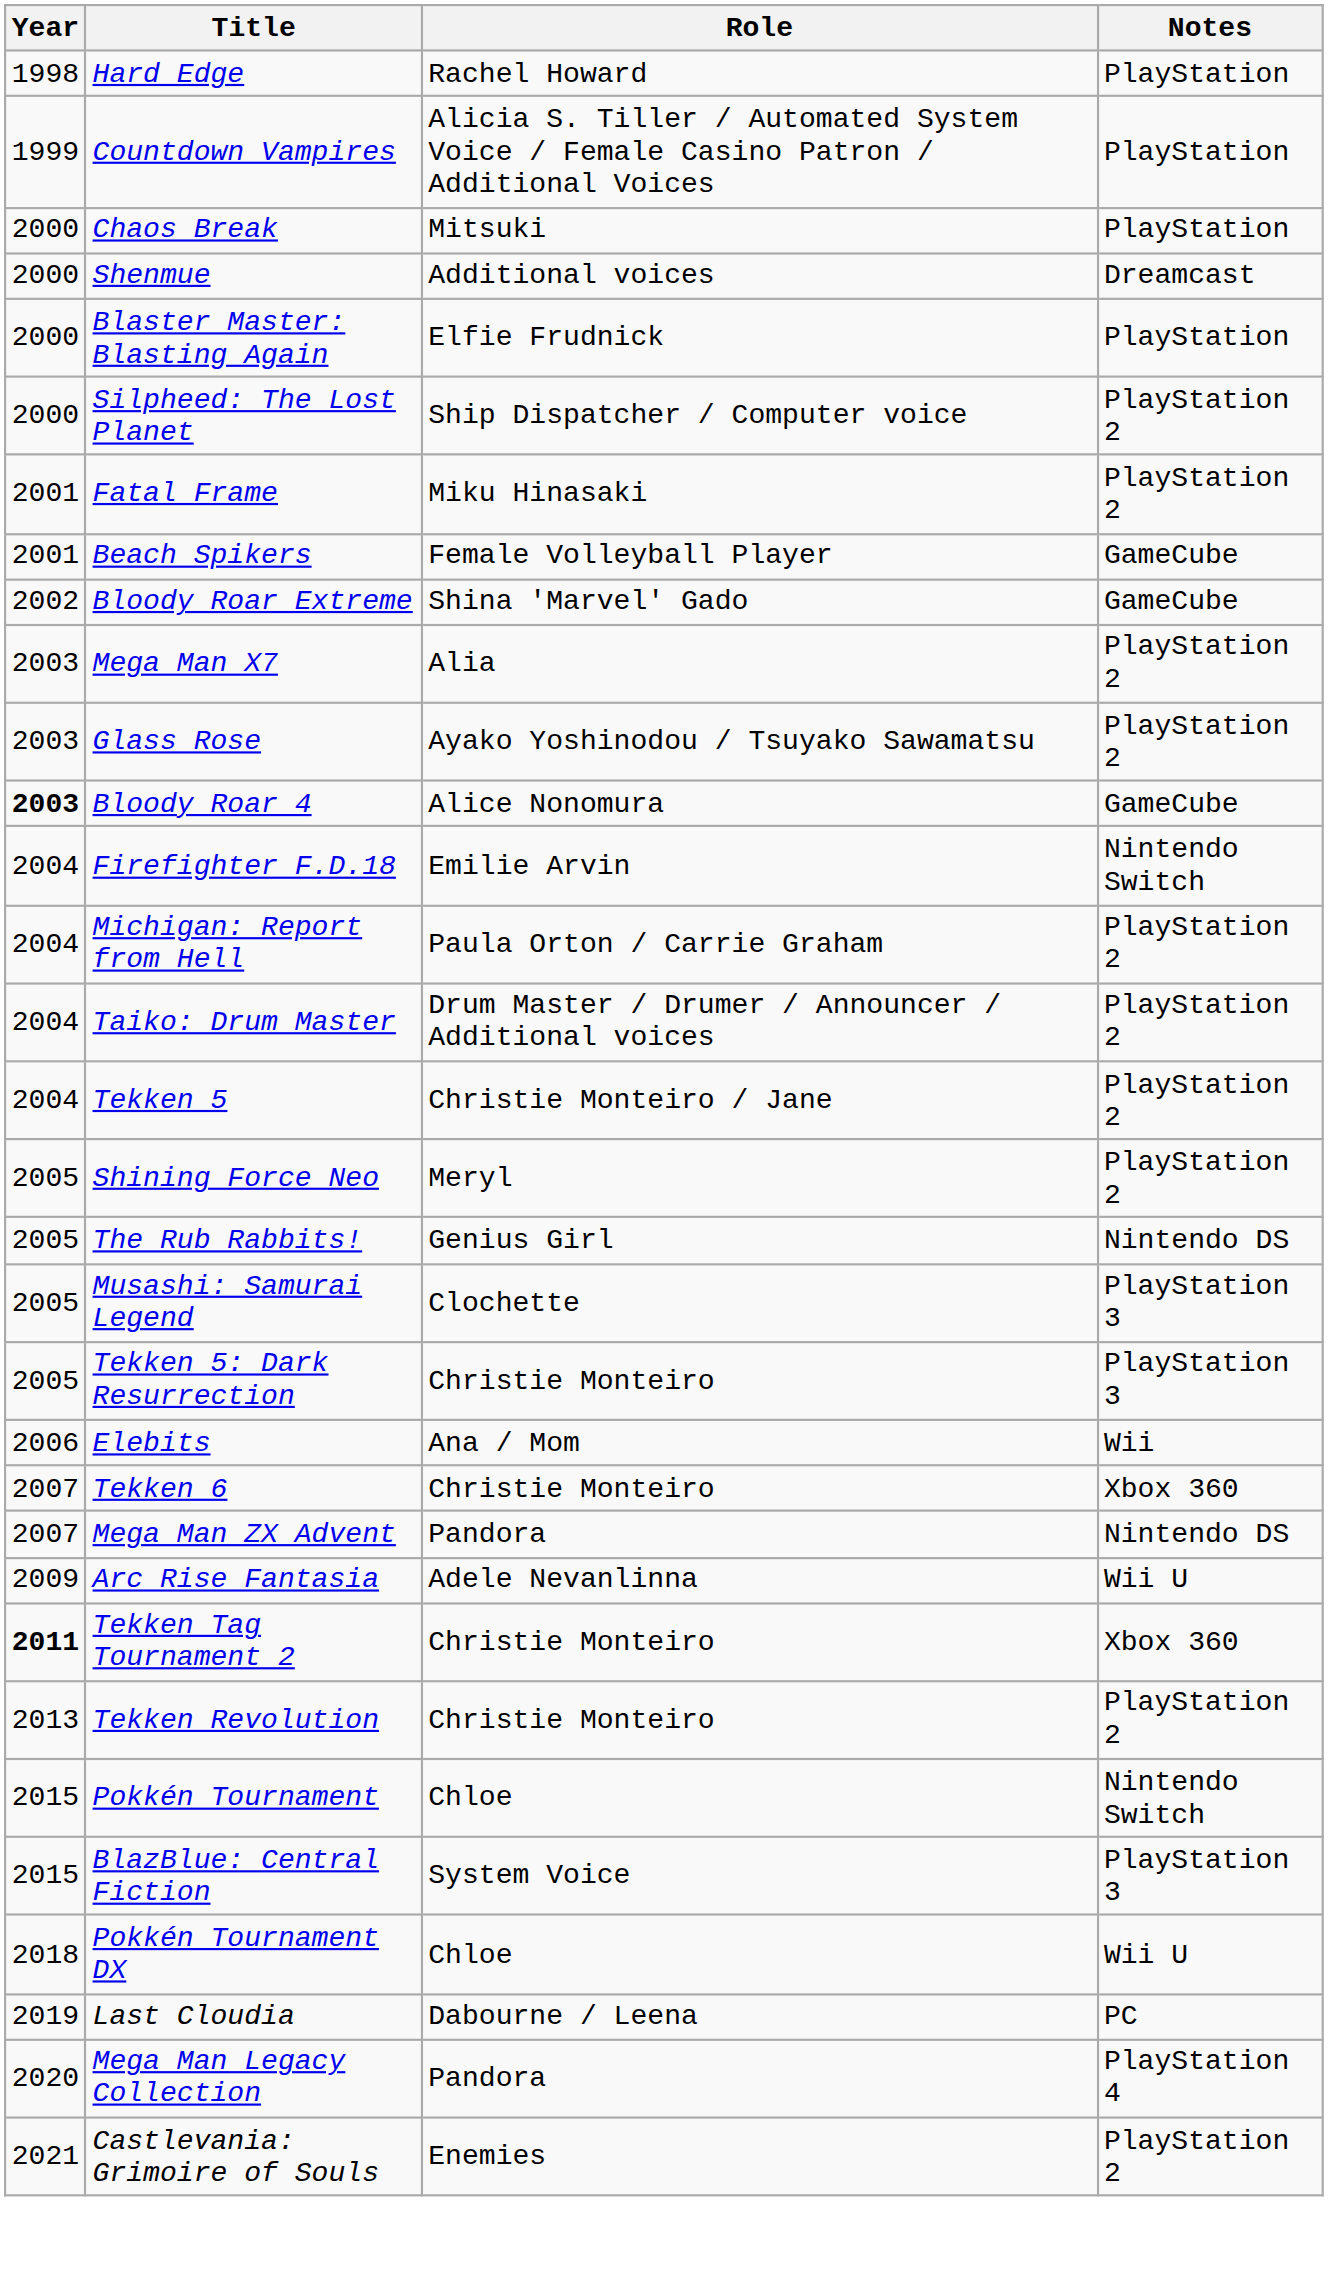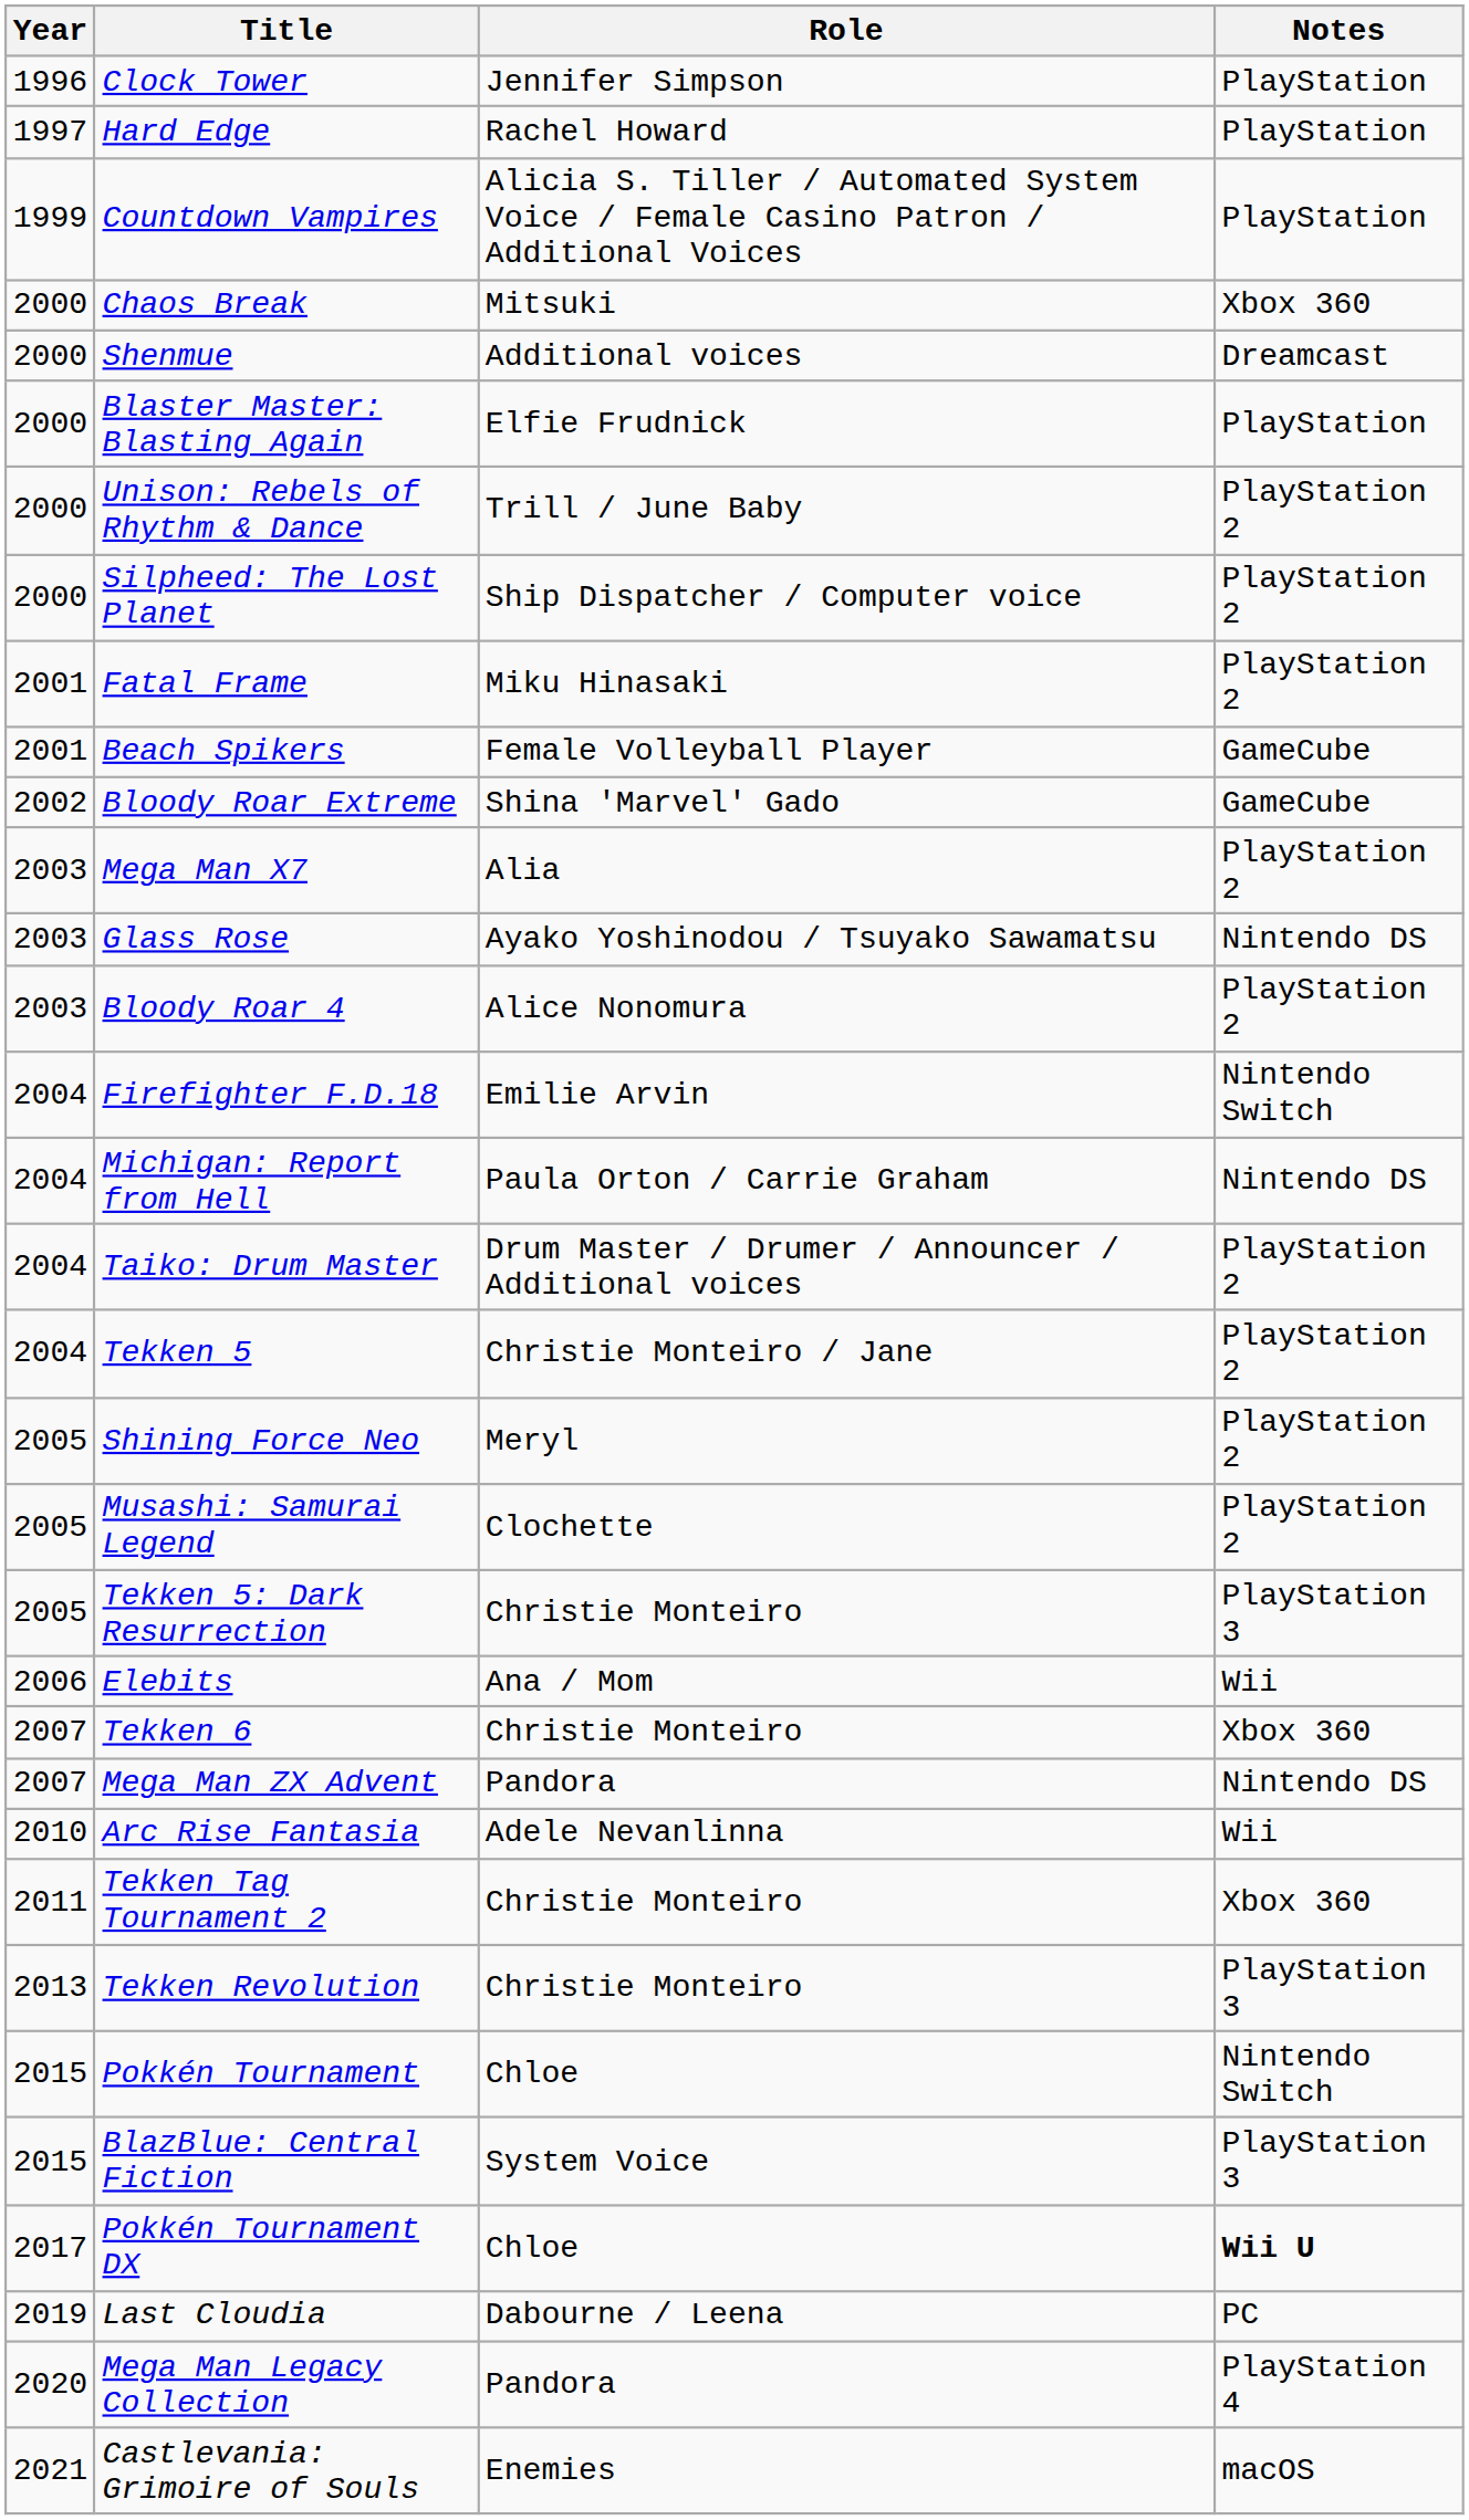 <table class="wikitable sortable plainrowheaders">
 <tr>
 <th class="unsortable">Year</th>
 <th class="unsortable">Title</th>
 <th class="unsortable">Role</th>
 <th class="unsortable">Notes</th>
 </tr>
 <tr>
-<td>1998</td>
+<td>1996</td>
+<td><em><a href='#'>Clock Tower</a></em></td>
+<td>Jennifer Simpson</td>
+<td>PlayStation</td>
+</tr>
+<tr>
+<td>1997</td>
 <td><em><a href='#'>Hard Edge</a></em></td>
 <td>Rachel Howard</td>
 <td>PlayStation</td>
 </tr>
 <tr>
 <td>1999</td>
 <td><em><a href='#'>Countdown Vampires</a></em></td>
 <td>Alicia S. Tiller / Automated System Voice / Female Casino Patron / Additional Voices</td>
 <td>PlayStation</td>
 </tr>
 <tr>
 <td>2000</td>
 <td><em><a href='#'>Chaos Break</a></em></td>
 <td>Mitsuki</td>
-<td>PlayStation</td>
+<td>Xbox 360</td>
 </tr>
 <tr>
 <td>2000</td>
 <td><em><a href='#'>Shenmue</a></em></td>
 <td>Additional voices</td>
 <td>Dreamcast</td>
 </tr>
 <tr>
 <td>2000</td>
 <td><em><a href='#'>Blaster Master: Blasting Again</a></em></td>
 <td>Elfie Frudnick</td>
 <td>PlayStation</td>
+</tr>
+<tr>
+<td>2000</td>
+<td><em><a href='#'>Unison: Rebels of Rhythm & Dance</a></em></td>
+<td>Trill / June Baby</td>
+<td>PlayStation 2</td>
 </tr>
 <tr>
 <td>2000</td>
 <td><em><a href='#'>Silpheed: The Lost Planet</a></em></td>
 <td>Ship Dispatcher / Computer voice</td>
 <td>PlayStation 2</td>
 </tr>
 <tr>
 <td>2001</td>
 <td><em><a href='#'>Fatal Frame</a></em></td>
 <td>Miku Hinasaki</td>
 <td>PlayStation 2</td>
 </tr>
 <tr>
 <td>2001</td>
 <td><em><a href='#'>Beach Spikers</a></em></td>
 <td>Female Volleyball Player</td>
 <td>GameCube</td>
 </tr>
 <tr>
 <td>2002</td>
 <td><em><a href='#'>Bloody Roar Extreme</a></em></td>
 <td>Shina 'Marvel' Gado</td>
 <td>GameCube</td>
 </tr>
 <tr>
 <td>2003</td>
 <td><em><a href='#'>Mega Man X7</a></em></td>
 <td>Alia</td>
 <td>PlayStation 2</td>
 </tr>
 <tr>
 <td>2003</td>
 <td><em><a href='#'>Glass Rose</a></em></td>
 <td>Ayako Yoshinodou / Tsuyako Sawamatsu</td>
-<td>PlayStation 2</td>
+<td>Nintendo DS</td>
 </tr>
 <tr>
-<td><strong>2003</strong></td>
+<td>2003</td>
 <td><em><a href='#'>Bloody Roar 4</a></em></td>
 <td>Alice Nonomura</td>
-<td>GameCube</td>
+<td>PlayStation 2</td>
 </tr>
 <tr>
 <td>2004</td>
 <td><em><a href='#'>Firefighter F.D.18</a></em></td>
 <td>Emilie Arvin</td>
 <td>Nintendo Switch</td>
 </tr>
 <tr>
 <td>2004</td>
 <td><em><a href='#'>Michigan: Report from Hell</a></em></td>
 <td>Paula Orton / Carrie Graham</td>
-<td>PlayStation 2</td>
+<td>Nintendo DS</td>
 </tr>
 <tr>
 <td>2004</td>
 <td><em><a href='#'>Taiko: Drum Master</a></em></td>
 <td>Drum Master / Drumer / Announcer / Additional voices</td>
 <td>PlayStation 2</td>
 </tr>
 <tr>
 <td>2004</td>
 <td><em><a href='#'>Tekken 5</a></em></td>
 <td>Christie Monteiro / Jane</td>
 <td>PlayStation 2</td>
 </tr>
 <tr>
 <td>2005</td>
 <td><em><a href='#'>Shining Force Neo</a></em></td>
 <td>Meryl</td>
 <td>PlayStation 2</td>
 </tr>
 <tr>
 <td>2005</td>
-<td><em><a href='#'>The Rub Rabbits!</a></em></td>
-<td>Genius Girl</td>
-<td>Nintendo DS</td>
-</tr>
-<tr>
-<td>2005</td>
 <td><em><a href='#'>Musashi: Samurai Legend</a></em></td>
 <td>Clochette</td>
-<td>PlayStation 3</td>
+<td>PlayStation 2</td>
 </tr>
 <tr>
 <td>2005</td>
 <td><em><a href='#'>Tekken 5: Dark Resurrection</a></em></td>
 <td>Christie Monteiro</td>
 <td>PlayStation 3</td>
 </tr>
 <tr>
 <td>2006</td>
 <td><em><a href='#'>Elebits</a></em></td>
 <td>Ana / Mom</td>
 <td>Wii</td>
 </tr>
 <tr>
 <td>2007</td>
 <td><em><a href='#'>Tekken 6</a></em></td>
 <td>Christie Monteiro</td>
 <td>Xbox 360</td>
 </tr>
 <tr>
 <td>2007</td>
 <td><em><a href='#'>Mega Man ZX Advent</a></em></td>
 <td>Pandora</td>
 <td>Nintendo DS</td>
 </tr>
 <tr>
-<td>2009</td>
+<td>2010</td>
 <td><em><a href='#'>Arc Rise Fantasia</a></em></td>
 <td>Adele Nevanlinna</td>
-<td>Wii U</td>
+<td>Wii</td>
 </tr>
 <tr>
-<td><strong>2011</strong></td>
+<td>2011</td>
 <td><em><a href='#'>Tekken Tag Tournament 2</a></em></td>
 <td>Christie Monteiro</td>
 <td>Xbox 360</td>
 </tr>
 <tr>
 <td>2013</td>
 <td><em><a href='#'>Tekken Revolution</a></em></td>
 <td>Christie Monteiro</td>
-<td>PlayStation 2</td>
+<td>PlayStation 3</td>
 </tr>
 <tr>
 <td>2015</td>
 <td><em><a href='#'>Pokkén Tournament</a></em></td>
 <td>Chloe</td>
 <td>Nintendo Switch</td>
 </tr>
 <tr>
 <td>2015</td>
 <td><em><a href='#'>BlazBlue: Central Fiction</a></em></td>
 <td>System Voice</td>
 <td>PlayStation 3</td>
 </tr>
 <tr>
-<td>2018</td>
+<td>2017</td>
 <td><em><a href='#'>Pokkén Tournament DX</a></em></td>
 <td>Chloe</td>
-<td>Wii U</td>
+<td><strong>Wii U</strong></td>
 </tr>
 <tr>
 <td>2019</td>
 <td><em>Last Cloudia</em></td>
 <td>Dabourne / Leena</td>
 <td>PC</td>
 </tr>
 <tr>
 <td>2020</td>
 <td><em><a href='#'>Mega Man Legacy Collection</a></em></td>
 <td>Pandora</td>
 <td>PlayStation 4</td>
 </tr>
 <tr>
 <td>2021</td>
 <td><em>Castlevania: Grimoire of Souls</em></td>
 <td>Enemies</td>
-<td>PlayStation 2</td>
+<td>macOS</td>
 </tr>
 </table>
